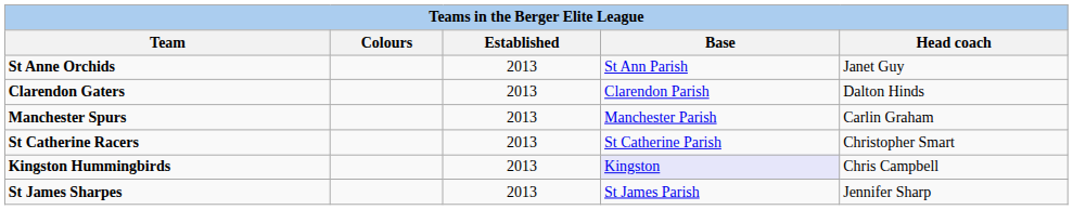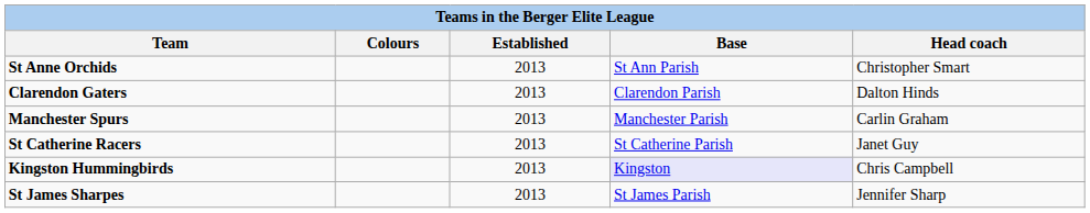 <table class="wikitable" style="width:80%; font-size:90%">
 <tr>
 <td colspan="6"  style="background:#abcdef; text-align:center;"><strong>Teams in the Berger Elite League</strong></td>
 </tr>
 <tr>
 <th>Team</th>
 <th>Colours</th>
 <th>Established</th>
 <th>Base</th>
 <th>Head coach</th>
 </tr>
 <tr>
 <td><strong>St Anne Orchids</strong></td>
 <td> </td>
 <td align=center>2013</td>
 <td><a href='#'>St Ann Parish</a></td>
-<td>Janet Guy</td>
+<td>Christopher Smart</td>
 </tr>
 <tr>
 <td><strong>Clarendon Gaters</strong></td>
 <td> </td>
 <td align=center>2013</td>
 <td><a href='#'>Clarendon Parish</a></td>
 <td>Dalton Hinds</td>
 </tr>
 <tr>
 <td><strong>Manchester Spurs</strong></td>
 <td> </td>
 <td align=center>2013</td>
 <td><a href='#'>Manchester Parish</a></td>
 <td>Carlin Graham</td>
 </tr>
 <tr>
 <td><strong>St Catherine Racers</strong></td>
 <td> </td>
 <td align=center>2013</td>
 <td><a href='#'>St Catherine Parish</a></td>
-<td>Christopher Smart</td>
+<td>Janet Guy</td>
 </tr>
 <tr>
 <td><strong>Kingston Hummingbirds</strong></td>
 <td> </td>
 <td align=center>2013</td>
 <td style="background: lavender;"><a href='#'>Kingston</a></td>
 <td>Chris Campbell</td>
 </tr>
 <tr>
 <td><strong>St James Sharpes</strong></td>
 <td> </td>
 <td align=center>2013</td>
 <td><a href='#'>St James Parish</a></td>
 <td>Jennifer Sharp</td>
 </tr>
 </table>
